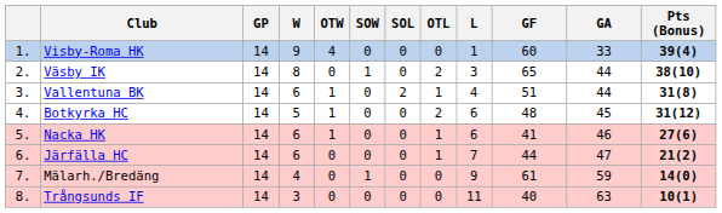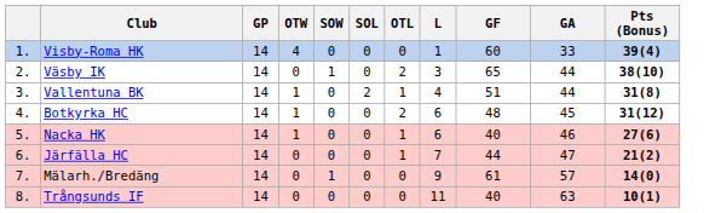 <table class="wikitable">
 <tr>
 <th width="30"></th>
 <th width="200">Club</th>
 <th width="30">GP</th>
-<th width="30">W</th>
 <th width="30">OTW</th>
 <th width="30">SOW</th>
 <th width="30">SOL</th>
 <th width="30">OTL</th>
 <th width="30">L</th>
 <th width="70">GF</th>
 <th width="70">GA</th>
 <th width="70">Pts (Bonus)</th>
 </tr>
 <tr bgcolor="#BCD2EE" align="center">
 <td>1.</td>
 <td align="left"><a href='#'>Visby-Roma HK</a></td>
 <td>14</td>
-<td>9</td>
 <td>4</td>
 <td>0</td>
 <td>0</td>
 <td>0</td>
 <td>1</td>
 <td>60</td>
 <td>33</td>
 <td><strong>39(4)</strong></td>
 </tr>
 <tr bgcolor="#FFFFFF" align="center">
 <td>2.</td>
 <td align="left"><a href='#'>Väsby IK</a></td>
 <td>14</td>
-<td>8</td>
 <td>0</td>
 <td>1</td>
 <td>0</td>
 <td>2</td>
 <td>3</td>
 <td>65</td>
 <td>44</td>
 <td><strong>38(10)</strong></td>
 </tr>
 <tr bgcolor="#FFFFFF" align="center">
 <td>3.</td>
 <td align="left"><a href='#'>Vallentuna BK</a></td>
 <td>14</td>
-<td>6</td>
 <td>1</td>
 <td>0</td>
 <td>2</td>
 <td>1</td>
 <td>4</td>
 <td>51</td>
 <td>44</td>
 <td><strong>31(8)</strong></td>
 </tr>
 <tr bgcolor="#FFFFFF" align="center">
 <td>4.</td>
 <td align="left"><a href='#'>Botkyrka HC</a></td>
 <td>14</td>
-<td>5</td>
 <td>1</td>
 <td>0</td>
 <td>0</td>
 <td>2</td>
 <td>6</td>
 <td>48</td>
 <td>45</td>
 <td><strong>31(12)</strong></td>
 </tr>
 <tr bgcolor="#FFCCCC" align="center">
 <td>5.</td>
 <td align="left"><a href='#'>Nacka HK</a></td>
 <td>14</td>
-<td>6</td>
 <td>1</td>
 <td>0</td>
 <td>0</td>
 <td>1</td>
 <td>6</td>
-<td>41</td>
+<td>40</td>
 <td>46</td>
 <td><strong>27(6)</strong></td>
 </tr>
 <tr bgcolor="#FFCCCC" align="center">
 <td>6.</td>
 <td align="left"><a href='#'>Järfälla HC</a></td>
 <td>14</td>
-<td>6</td>
 <td>0</td>
 <td>0</td>
 <td>0</td>
 <td>1</td>
 <td>7</td>
 <td>44</td>
 <td>47</td>
 <td><strong>21(2)</strong></td>
 </tr>
 <tr bgcolor="#FFCCCC" align="center">
 <td>7.</td>
 <td align="left">Mälarh./Bredäng</td>
 <td>14</td>
-<td>4</td>
 <td>0</td>
 <td>1</td>
 <td>0</td>
 <td>0</td>
 <td>9</td>
 <td>61</td>
-<td>59</td>
+<td>57</td>
 <td><strong>14(0)</strong></td>
 </tr>
 <tr bgcolor="#FFCCCC" align="center">
 <td>8.</td>
 <td align="left"><a href='#'>Trångsunds IF</a></td>
 <td>14</td>
-<td>3</td>
 <td>0</td>
 <td>0</td>
 <td>0</td>
 <td>0</td>
 <td>11</td>
 <td>40</td>
 <td>63</td>
 <td><strong>10(1)</strong></td>
 </tr>
 </table>
